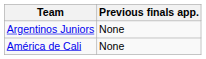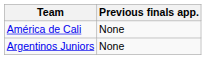 <table class="wikitable">
 <tr>
 <th>Team</th>
 <th>Previous finals app.</th>
 </tr>
 <tr>
+<td> <a href='#'>América de Cali</a></td>
+<td>None</td>
+</tr>
+<tr>
 <td> <a href='#'>Argentinos Juniors</a></td>
 <td>None</td>
 </tr>
-<tr>
-<td> <a href='#'>América de Cali</a></td>
-<td>None</td>
-</tr>
 </table>
